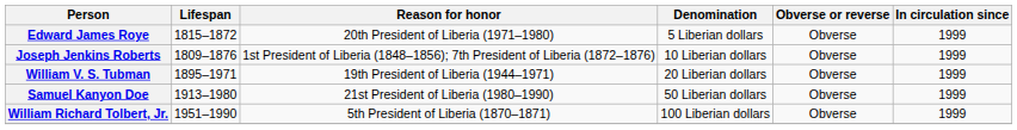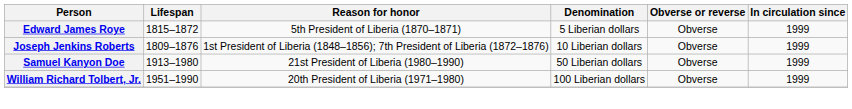 <table class="wikitable" style="font-size: 95%; text-align:center;">
 <tr>
 <th>Person</th>
 <th>Lifespan</th>
 <th>Reason for honor</th>
 <th>Denomination</th>
 <th>Obverse or reverse</th>
 <th>In circulation since</th>
 </tr>
 <tr>
 <th><a href='#'>Edward James Roye</a></th>
 <td>1815–1872</td>
-<td>20th President of Liberia (1971–1980)</td>
+<td>5th President of Liberia (1870–1871)</td>
 <td>5 Liberian dollars</td>
 <td>Obverse</td>
 <td>1999</td>
 </tr>
 <tr>
 <th><a href='#'>Joseph Jenkins Roberts</a></th>
 <td>1809–1876</td>
 <td>1st President of Liberia (1848–1856); 7th President of Liberia (1872–1876)</td>
 <td>10 Liberian dollars</td>
-<td>Obverse</td>
-<td>1999</td>
-</tr>
-<tr>
-<th><a href='#'>William V. S. Tubman</a></th>
-<td>1895–1971</td>
-<td>19th President of Liberia (1944–1971)</td>
-<td>20 Liberian dollars</td>
 <td>Obverse</td>
 <td>1999</td>
 </tr>
 <tr>
 <th><a href='#'>Samuel Kanyon Doe</a></th>
 <td>1913–1980</td>
 <td>21st President of Liberia (1980–1990)</td>
 <td>50 Liberian dollars</td>
 <td>Obverse</td>
 <td>1999</td>
 </tr>
 <tr>
 <th><a href='#'>William Richard Tolbert, Jr.</a></th>
 <td>1951–1990</td>
-<td>5th President of Liberia (1870–1871)</td>
+<td>20th President of Liberia (1971–1980)</td>
 <td>100 Liberian dollars</td>
 <td>Obverse</td>
 <td>1999</td>
 </tr>
 <tr>
 </tr>
 </table>
